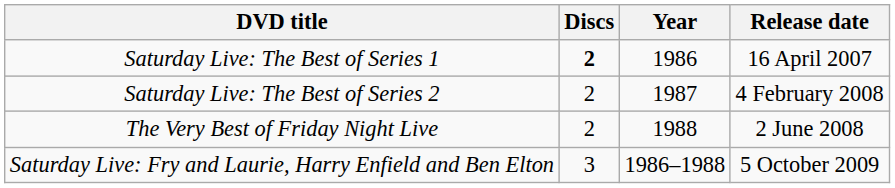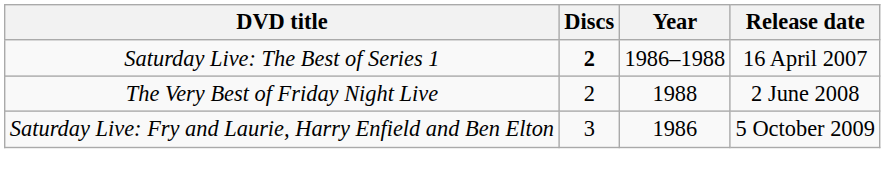 <table class="wikitable" style="text-align: center;">
 <tr>
 <th>DVD title</th>
 <th>Discs</th>
 <th>Year</th>
 <th>Release date</th>
 </tr>
 <tr>
 <td><em>Saturday Live: The Best of Series 1</em></td>
 <td><strong>2</strong></td>
-<td>1986</td>
+<td>1986–1988</td>
 <td>16 April 2007</td>
-</tr>
-<tr>
-<td><em>Saturday Live: The Best of Series 2</em></td>
-<td>2</td>
-<td>1987</td>
-<td>4 February 2008</td>
 </tr>
 <tr>
 <td><em>The Very Best of Friday Night Live</em></td>
 <td>2</td>
 <td>1988</td>
 <td>2 June 2008</td>
 </tr>
 <tr>
 <td><em>Saturday Live: Fry and Laurie, Harry Enfield and Ben Elton</em></td>
 <td>3</td>
-<td>1986–1988</td>
+<td>1986</td>
 <td>5 October 2009</td>
 </tr>
 </table>
